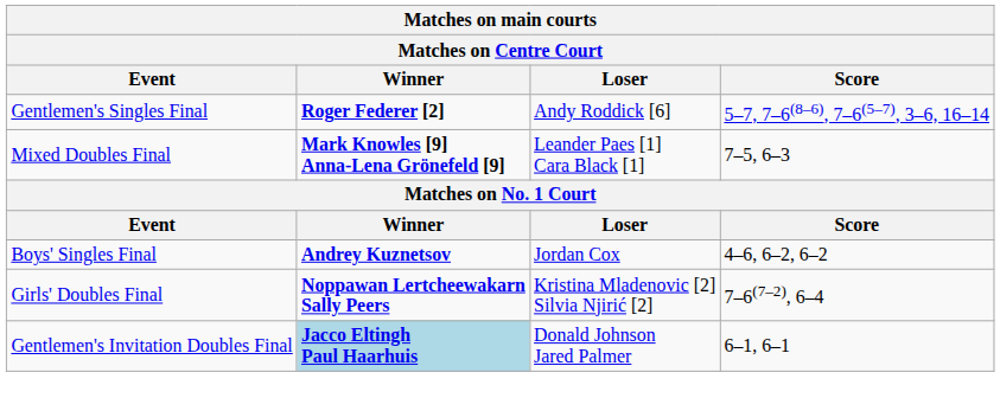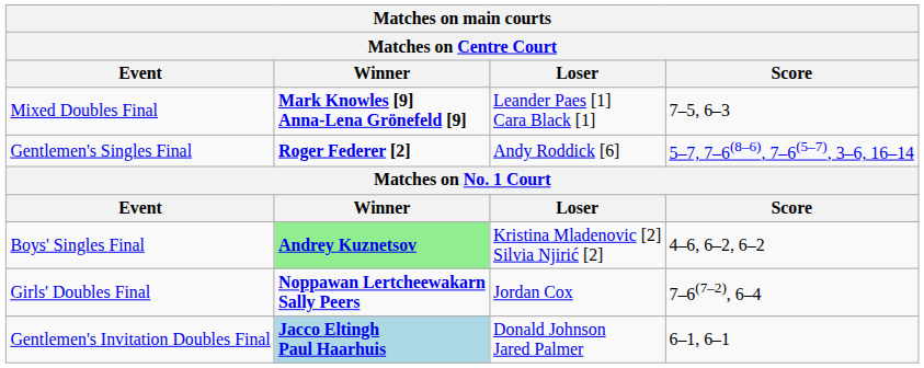 <table class="wikitable collapsible uncollapsed" style="margin:auto;">
 <tr>
 <th colspan="4" style="white-space:nowrap;">Matches on main courts</th>
 </tr>
 <tr>
 <th colspan="4">Matches on <a href='#'>Centre Court</a></th>
 </tr>
 <tr>
 <th>Event</th>
 <th>Winner</th>
 <th>Loser</th>
 <th>Score</th>
 </tr>
 <tr>
+<td><a href='#'>Mixed Doubles Final</a></td>
+<td> <strong><a href='#'>Mark Knowles</a> [9]</strong><br> <strong><a href='#'>Anna-Lena Grönefeld</a> [9]</strong></td>
+<td> <a href='#'>Leander Paes</a> [1]<br> <a href='#'>Cara Black</a> [1]</td>
+<td>7–5, 6–3</td>
+</tr>
+<tr>
 <td><a href='#'>Gentlemen's Singles Final</a></td>
 <td> <strong><a href='#'>Roger Federer</a> [2]</strong></td>
 <td> <a href='#'>Andy Roddick</a> [6]</td>
 <td><a href='#'>5–7, 7–6<sup>(8–6)</sup>, 7–6<sup>(5–7)</sup>, 3–6, 16–14</a></td>
-</tr>
-<tr>
-<td><a href='#'>Mixed Doubles Final</a></td>
-<td> <strong><a href='#'>Mark Knowles</a> [9]</strong><br> <strong><a href='#'>Anna-Lena Grönefeld</a> [9]</strong></td>
-<td> <a href='#'>Leander Paes</a> [1]<br> <a href='#'>Cara Black</a> [1]</td>
-<td>7–5, 6–3</td>
 </tr>
 <tr>
 <th colspan="4">Matches on <a href='#'>No. 1 Court</a></th>
 </tr>
 <tr>
 <th>Event</th>
 <th>Winner</th>
 <th>Loser</th>
 <th>Score</th>
 </tr>
 <tr>
 <td><a href='#'>Boys' Singles Final</a></td>
-<td> <strong><a href='#'>Andrey Kuznetsov</a></strong></td>
-<td> <a href='#'>Jordan Cox</a></td>
+<td style="background: lightgreen;"> <strong><a href='#'>Andrey Kuznetsov</a></strong></td>
+<td> <a href='#'>Kristina Mladenovic</a> [2]<br> <a href='#'>Silvia Njirić</a> [2]</td>
 <td>4–6, 6–2, 6–2</td>
 </tr>
 <tr>
 <td><a href='#'>Girls' Doubles Final</a></td>
 <td> <strong><a href='#'>Noppawan Lertcheewakarn</a></strong><br> <strong><a href='#'>Sally Peers</a></strong></td>
-<td> <a href='#'>Kristina Mladenovic</a> [2]<br> <a href='#'>Silvia Njirić</a> [2]</td>
+<td> <a href='#'>Jordan Cox</a></td>
 <td>7–6<sup>(7–2)</sup>, 6–4</td>
 </tr>
 <tr>
 <td><a href='#'>Gentlemen's Invitation Doubles Final</a></td>
 <td style="background: lightblue;"> <strong><a href='#'>Jacco Eltingh</a></strong><br> <strong><a href='#'>Paul Haarhuis</a></strong></td>
 <td> <a href='#'>Donald Johnson</a><br> <a href='#'>Jared Palmer</a></td>
 <td>6–1, 6–1</td>
 </tr>
 </table>
